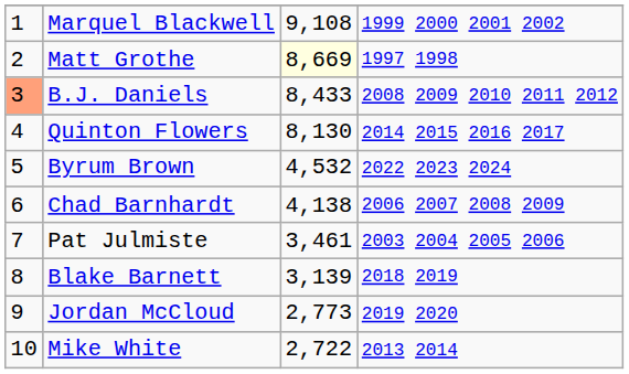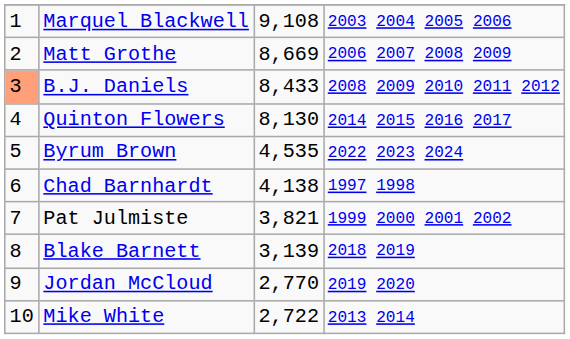 <table class="wikitable">
 <tr>
 </tr>
 <tr>
 <td>1</td>
 <td><a href='#'>Marquel Blackwell</a></td>
 <td>9,108</td>
-<td style="font-size:80%;"><a href='#'>1999</a> <a href='#'>2000</a> <a href='#'>2001</a> <a href='#'>2002</a></td>
+<td style="font-size:80%;"><a href='#'>2003</a> <a href='#'>2004</a> <a href='#'>2005</a> <a href='#'>2006</a></td>
 </tr>
 <tr>
 <td>2</td>
 <td><a href='#'>Matt Grothe</a></td>
-<td style="background: lightyellow;">8,669</td>
-<td style="font-size:80%;"><a href='#'>1997</a> <a href='#'>1998</a></td>
+<td>8,669</td>
+<td style="font-size:80%;"><a href='#'>2006</a> <a href='#'>2007</a> <a href='#'>2008</a> <a href='#'>2009</a></td>
 </tr>
 <tr>
 <td style="background: lightsalmon;">3</td>
 <td><a href='#'>B.J. Daniels</a></td>
 <td>8,433</td>
 <td style="font-size:80%;"><a href='#'>2008</a> <a href='#'>2009</a> <a href='#'>2010</a> <a href='#'>2011</a> <a href='#'>2012</a></td>
 </tr>
 <tr>
 <td>4</td>
 <td><a href='#'>Quinton Flowers</a></td>
 <td>8,130</td>
 <td style="font-size:80%;"><a href='#'>2014</a> <a href='#'>2015</a> <a href='#'>2016</a> <a href='#'>2017</a></td>
 </tr>
 <tr>
 <td>5</td>
 <td><a href='#'>Byrum Brown</a></td>
-<td>4,532</td>
+<td>4,535</td>
 <td style="font-size:80%;"><a href='#'>2022</a> <a href='#'>2023</a> <a href='#'>2024</a></td>
 </tr>
 <tr>
 <td>6</td>
 <td><a href='#'>Chad Barnhardt</a></td>
 <td>4,138</td>
-<td style="font-size:80%;"><a href='#'>2006</a> <a href='#'>2007</a> <a href='#'>2008</a> <a href='#'>2009</a></td>
+<td style="font-size:80%;"><a href='#'>1997</a> <a href='#'>1998</a></td>
 </tr>
 <tr>
 <td>7</td>
 <td>Pat Julmiste</td>
-<td>3,461</td>
-<td style="font-size:80%;"><a href='#'>2003</a> <a href='#'>2004</a> <a href='#'>2005</a> <a href='#'>2006</a></td>
+<td>3,821</td>
+<td style="font-size:80%;"><a href='#'>1999</a> <a href='#'>2000</a> <a href='#'>2001</a> <a href='#'>2002</a></td>
 </tr>
 <tr>
 <td>8</td>
 <td><a href='#'>Blake Barnett</a></td>
 <td>3,139</td>
 <td style="font-size:80%;"><a href='#'>2018</a> <a href='#'>2019</a></td>
 </tr>
 <tr>
 <td>9</td>
 <td><a href='#'>Jordan McCloud</a></td>
-<td>2,773</td>
+<td>2,770</td>
 <td style="font-size:80%;"><a href='#'>2019</a> <a href='#'>2020</a></td>
 </tr>
 <tr>
 <td>10</td>
 <td><a href='#'>Mike White</a></td>
 <td>2,722</td>
 <td style="font-size:80%;"><a href='#'>2013</a> <a href='#'>2014</a></td>
 </tr>
 </table>
